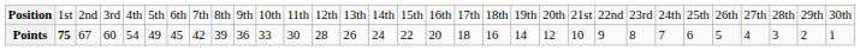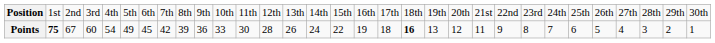 <table class="wikitable" border="1">
 <tr>
 <th>Position</th>
 <td>1st</td>
 <td>2nd</td>
 <td>3rd</td>
 <td>4th</td>
 <td>5th</td>
 <td>6th</td>
 <td>7th</td>
 <td>8th</td>
 <td>9th</td>
 <td>10th</td>
 <td>11th</td>
 <td>12th</td>
 <td>13th</td>
 <td>14th</td>
 <td>15th</td>
 <td>16th</td>
 <td>17th</td>
 <td>18th</td>
 <td>19th</td>
 <td>20th</td>
 <td>21st</td>
 <td>22nd</td>
 <td>23rd</td>
 <td>24th</td>
 <td>25th</td>
 <td>26th</td>
 <td>27th</td>
 <td>28th</td>
 <td>29th</td>
 <td>30th</td>
 </tr>
 <tr>
 <th>Points</th>
 <td><strong>75</strong></td>
 <td>67</td>
 <td>60</td>
 <td>54</td>
 <td>49</td>
 <td>45</td>
 <td>42</td>
 <td>39</td>
 <td>36</td>
 <td>33</td>
 <td>30</td>
 <td>28</td>
 <td>26</td>
 <td>24</td>
 <td>22</td>
-<td>20</td>
+<td>19</td>
 <td>18</td>
-<td>16</td>
-<td>14</td>
+<td><strong>16</strong></td>
+<td>13</td>
 <td>12</td>
-<td>10</td>
+<td>11</td>
 <td>9</td>
 <td>8</td>
 <td>7</td>
 <td>6</td>
 <td>5</td>
 <td>4</td>
 <td>3</td>
 <td>2</td>
 <td>1</td>
 </tr>
 </table>
